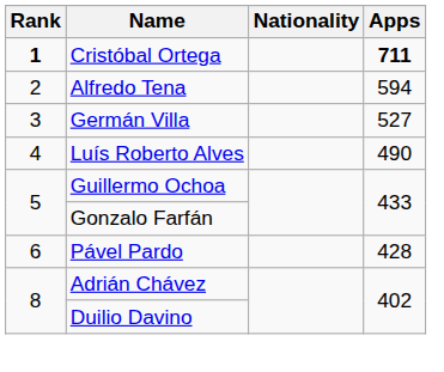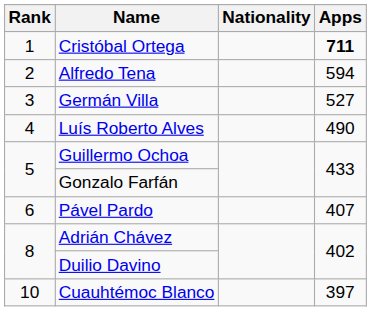 <table class="wikitable" style="text-align: center;">
 <tr>
 </tr>
 <tr>
 <th>Rank</th>
 <th>Name</th>
 <th>Nationality</th>
 <th>Apps</th>
 </tr>
 <tr>
-<td><strong>1</strong></td>
+<td>1</td>
 <td align="left"><a href='#'>Cristóbal Ortega</a></td>
 <td></td>
 <td><strong>711</strong></td>
 </tr>
 <tr>
 <td>2</td>
 <td align="left"><a href='#'>Alfredo Tena</a></td>
 <td></td>
 <td>594</td>
 </tr>
 <tr>
 <td>3</td>
 <td align="left"><a href='#'>Germán Villa</a></td>
 <td></td>
 <td>527</td>
 </tr>
 <tr>
 <td>4</td>
 <td align="left"><a href='#'>Luís Roberto Alves</a></td>
 <td></td>
 <td>490</td>
 </tr>
 <tr>
 <td rowspan="2">5</td>
 <td align="left"><a href='#'>Guillermo Ochoa</a></td>
 <td rowspan="2"></td>
 <td rowspan="2">433</td>
 </tr>
 <tr>
 <td align="left">Gonzalo Farfán</td>
 </tr>
 <tr>
 <td>6</td>
 <td align="left"><a href='#'>Pável Pardo</a></td>
 <td></td>
-<td>428</td>
+<td>407</td>
 </tr>
 <tr>
 <td rowspan="2">8</td>
 <td align="left"><a href='#'>Adrián Chávez</a></td>
 <td rowspan="2"></td>
 <td rowspan="2">402</td>
 </tr>
 <tr>
 <td align="left"><a href='#'>Duilio Davino</a></td>
 </tr>
+<tr>
+<td>10</td>
+<td align="left"><a href='#'>Cuauhtémoc Blanco</a></td>
+<td></td>
+<td>397</td>
+</tr>
 </table>
